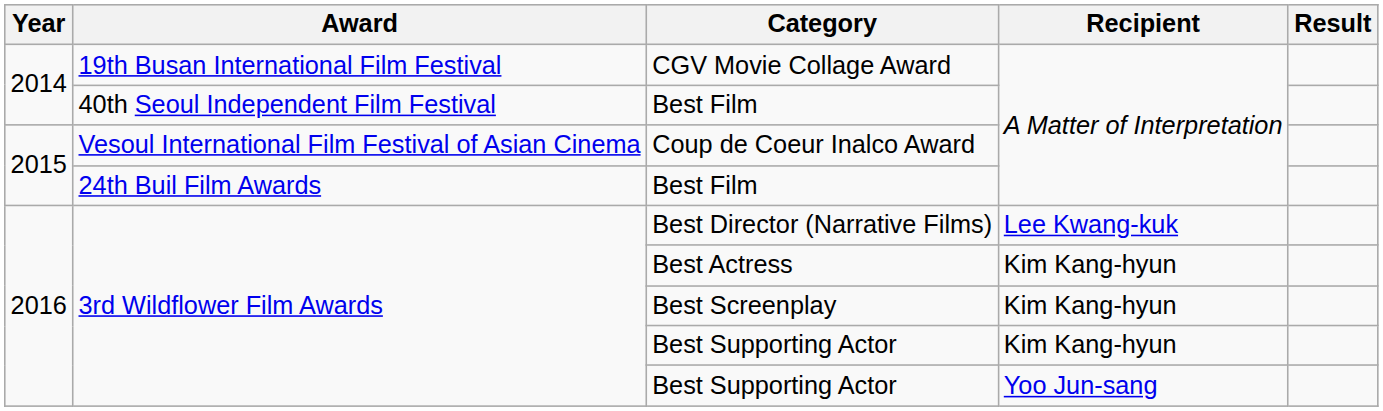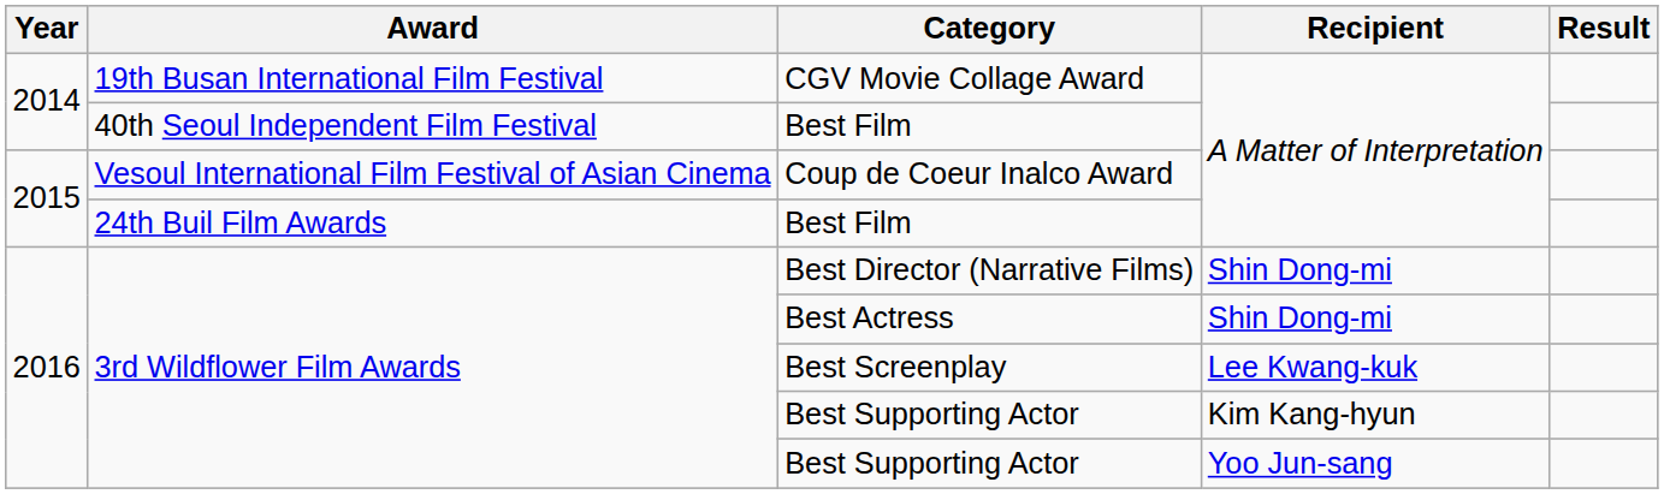 <table class="wikitable">
 <tr>
 <th>Year</th>
 <th>Award</th>
 <th>Category</th>
 <th>Recipient</th>
 <th>Result</th>
 </tr>
 <tr>
 <td rowspan=2>2014</td>
 <td><a href='#'>19th Busan International Film Festival</a></td>
 <td>CGV Movie Collage Award</td>
 <td rowspan=4><em>A Matter of Interpretation</em></td>
 <td></td>
 </tr>
 <tr>
 <td>40th <a href='#'>Seoul Independent Film Festival</a></td>
 <td>Best Film</td>
 <td></td>
 </tr>
 <tr>
 <td rowspan=2>2015</td>
 <td><a href='#'>Vesoul International Film Festival of Asian Cinema</a></td>
 <td>Coup de Coeur Inalco Award</td>
 <td></td>
 </tr>
 <tr>
 <td><a href='#'>24th Buil Film Awards</a></td>
 <td>Best Film</td>
 <td></td>
 </tr>
 <tr>
 <td rowspan=5>2016</td>
 <td rowspan=5><a href='#'>3rd Wildflower Film Awards</a></td>
 <td>Best Director (Narrative Films)</td>
-<td><a href='#'>Lee Kwang-kuk</a></td>
+<td><a href='#'>Shin Dong-mi</a></td>
 <td></td>
 </tr>
 <tr>
 <td>Best Actress</td>
-<td>Kim Kang-hyun</td>
+<td><a href='#'>Shin Dong-mi</a></td>
 <td></td>
 </tr>
 <tr>
 <td>Best Screenplay</td>
-<td>Kim Kang-hyun</td>
+<td><a href='#'>Lee Kwang-kuk</a></td>
 <td></td>
 </tr>
 <tr>
 <td>Best Supporting Actor</td>
 <td>Kim Kang-hyun</td>
 <td></td>
 </tr>
 <tr>
 <td>Best Supporting Actor</td>
 <td><a href='#'>Yoo Jun-sang</a></td>
 <td></td>
 </tr>
 </table>
